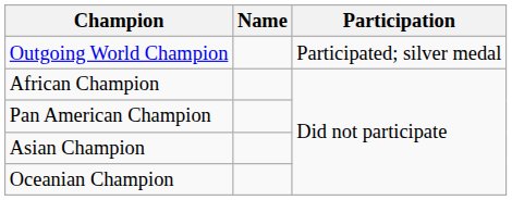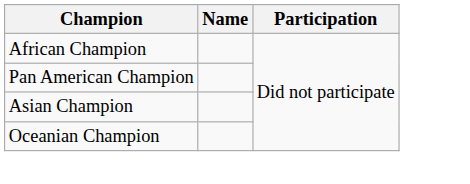 <table class="wikitable">
 <tr>
 <th>Champion</th>
 <th>Name</th>
 <th>Participation</th>
-</tr>
-<tr>
-<td><a href='#'>Outgoing World Champion</a></td>
-<td></td>
-<td>Participated; silver medal</td>
 </tr>
 <tr>
 <td>African Champion</td>
 <td></td>
 <td rowspan=4>Did not participate</td>
 </tr>
 <tr>
 <td>Pan American Champion</td>
 <td></td>
 </tr>
 <tr>
 <td>Asian Champion</td>
 <td></td>
 </tr>
 <tr>
 <td>Oceanian Champion</td>
 <td></td>
 </tr>
 </table>
